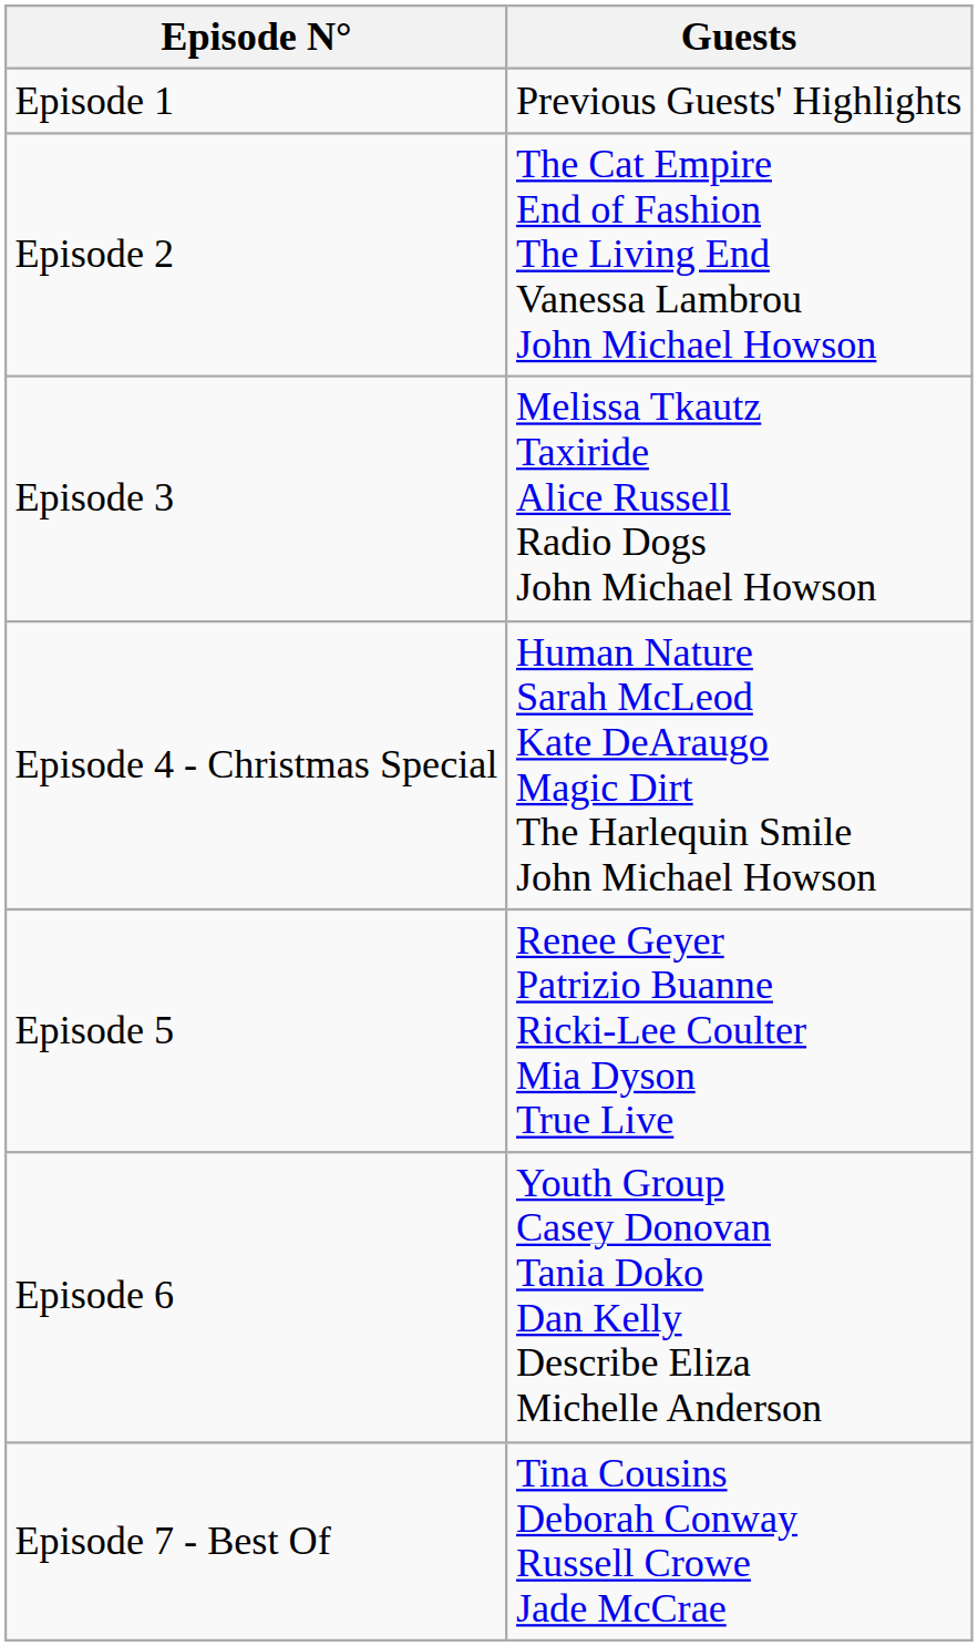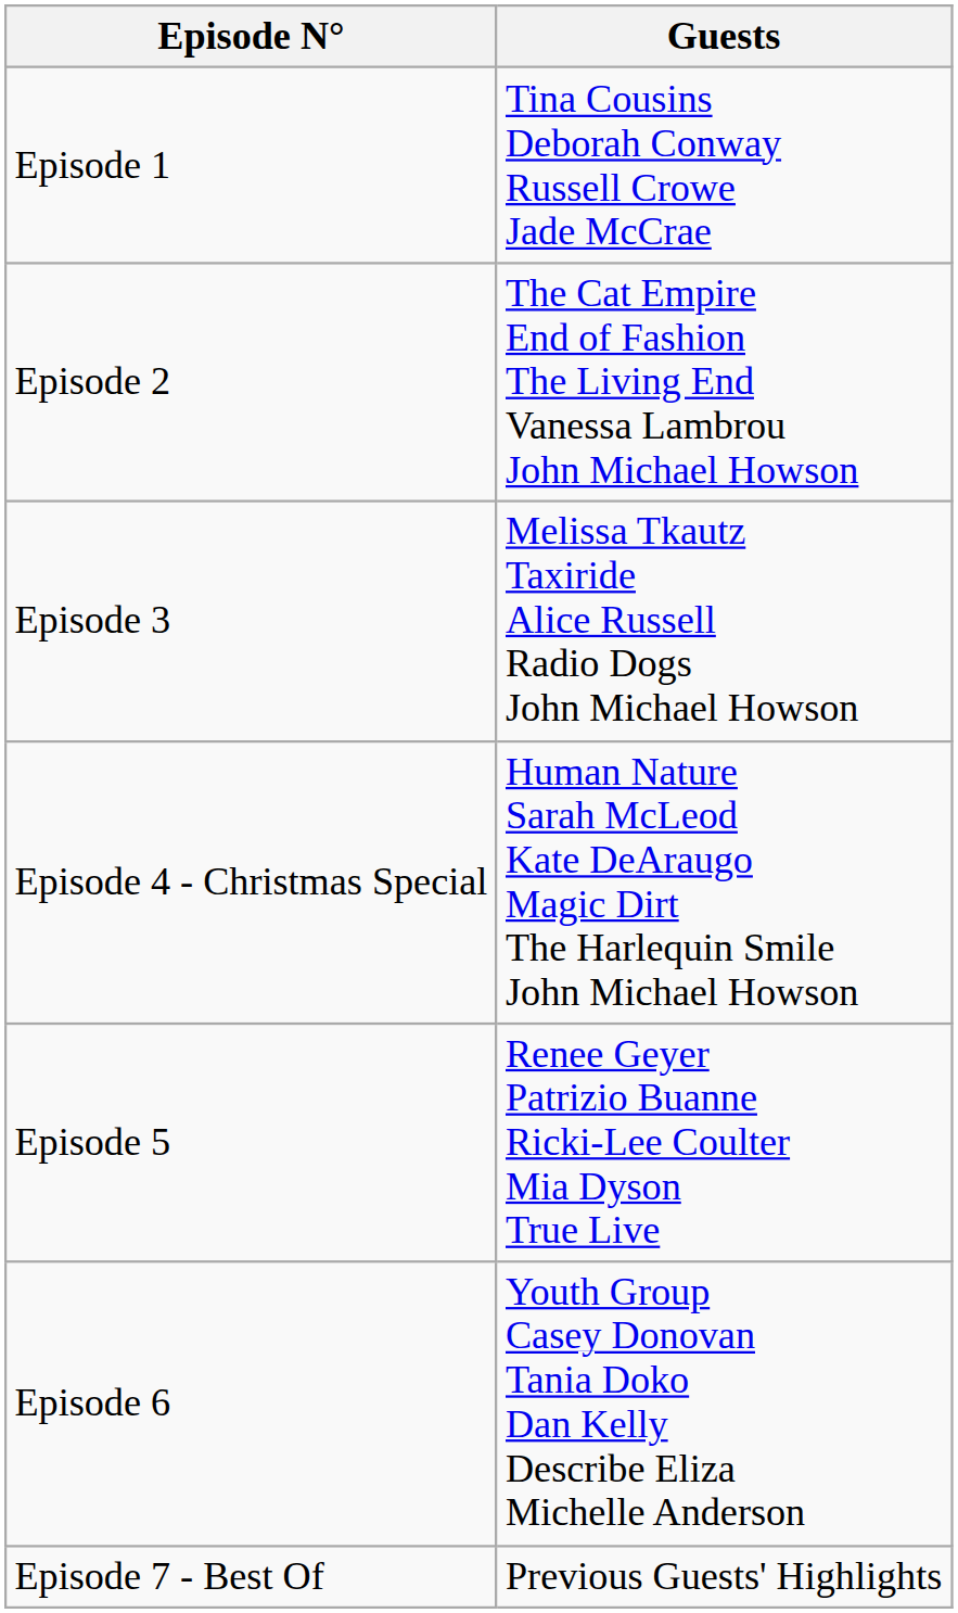 <table class="wikitable">
 <tr>
 <th>Episode N°</th>
 <th>Guests</th>
 </tr>
 <tr>
 <td>Episode 1</td>
-<td>Previous Guests' Highlights</td>
+<td><a href='#'>Tina Cousins</a><br><a href='#'>Deborah Conway</a><br><a href='#'>Russell Crowe</a><br><a href='#'>Jade McCrae</a></td>
 </tr>
 <tr>
 <td>Episode 2</td>
 <td><a href='#'>The Cat Empire</a><br><a href='#'>End of Fashion</a><br><a href='#'>The Living End</a><br>Vanessa Lambrou<br><a href='#'>John Michael Howson</a></td>
 </tr>
 <tr>
 <td>Episode 3</td>
 <td><a href='#'>Melissa Tkautz</a><br><a href='#'>Taxiride</a><br><a href='#'>Alice Russell</a><br>Radio Dogs<br>John Michael Howson</td>
 </tr>
 <tr>
 <td>Episode 4 - Christmas Special</td>
 <td><a href='#'>Human Nature</a><br><a href='#'>Sarah McLeod</a><br><a href='#'>Kate DeAraugo</a><br><a href='#'>Magic Dirt</a><br>The Harlequin Smile<br>John Michael Howson</td>
 </tr>
 <tr>
 <td>Episode 5</td>
 <td><a href='#'>Renee Geyer</a><br><a href='#'>Patrizio Buanne</a><br><a href='#'>Ricki-Lee Coulter</a><br><a href='#'>Mia Dyson</a><br><a href='#'>True Live</a></td>
 </tr>
 <tr>
 <td>Episode 6</td>
 <td><a href='#'>Youth Group</a><br><a href='#'>Casey Donovan</a><br><a href='#'>Tania Doko</a><br><a href='#'>Dan Kelly</a><br>Describe Eliza<br>Michelle Anderson</td>
 </tr>
 <tr>
 <td>Episode 7 - Best Of</td>
-<td><a href='#'>Tina Cousins</a><br><a href='#'>Deborah Conway</a><br><a href='#'>Russell Crowe</a><br><a href='#'>Jade McCrae</a></td>
+<td>Previous Guests' Highlights</td>
 </tr>
 </table>
